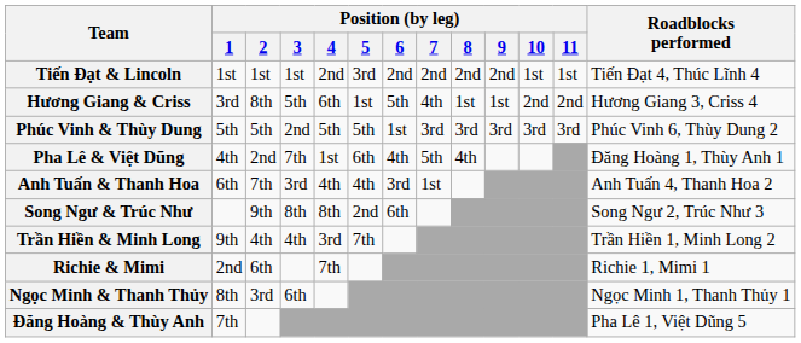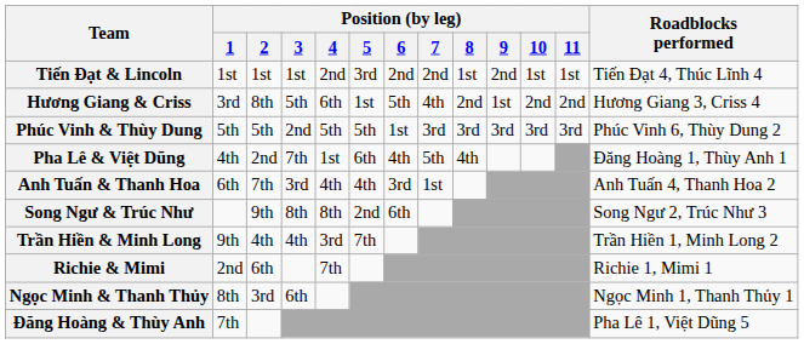 <table class=wikitable style="white-space:nowrap;">
 <tr>
 <th rowspan=2>Team</th>
 <th colspan=11>Position (by leg)</th>
 <th rowspan=2>Roadblocks<br>performed</th>
 </tr>
 <tr>
 <th><a href='#'>1</a></th>
 <th><a href='#'>2</a></th>
 <th><a href='#'>3</a></th>
 <th><a href='#'>4</a></th>
 <th><a href='#'>5</a></th>
 <th><a href='#'>6</a></th>
 <th><a href='#'>7</a></th>
 <th><a href='#'>8</a></th>
 <th><a href='#'>9</a></th>
 <th><a href='#'>10</a></th>
 <th><a href='#'>11</a></th>
 </tr>
 <tr>
 <th>Tiến Đạt & Lincoln</th>
 <td>1st</td>
 <td>1st</td>
 <td>1st</td>
 <td>2nd</td>
 <td>3rd</td>
 <td>2nd</td>
 <td>2nd</td>
-<td>2nd</td>
+<td>1st</td>
 <td>2nd</td>
 <td>1st</td>
 <td>1st</td>
 <td>Tiến Đạt 4, Thúc Lĩnh 4</td>
 </tr>
 <tr>
 <th>Hương Giang & Criss</th>
 <td>3rd</td>
 <td>8th</td>
 <td>5th</td>
 <td>6th</td>
 <td>1st</td>
 <td>5th</td>
 <td>4th</td>
-<td>1st</td>
+<td>2nd</td>
 <td>1st</td>
 <td>2nd</td>
 <td>2nd</td>
 <td>Hương Giang 3, Criss 4</td>
 </tr>
 <tr>
 <th>Phúc Vinh & Thùy Dung</th>
 <td>5th</td>
 <td>5th</td>
 <td>2nd</td>
 <td>5th</td>
 <td>5th</td>
 <td>1st</td>
 <td>3rd</td>
 <td>3rd</td>
 <td>3rd</td>
 <td>3rd</td>
 <td>3rd</td>
 <td>Phúc Vinh 6, Thùy Dung 2</td>
 </tr>
 <tr>
 <th>Pha Lê & Việt Dũng</th>
 <td>4th</td>
 <td>2nd</td>
 <td>7th</td>
 <td>1st</td>
 <td>6th</td>
 <td>4th</td>
 <td>5th</td>
 <td>4th</td>
 <td><strong></strong></td>
 <td></td>
 <td colspan="1" bgcolor="darkgray"></td>
 <td>Đăng Hoàng 1, Thùy Anh 1</td>
 </tr>
 <tr>
 <th>Anh Tuấn & Thanh Hoa</th>
 <td>6th</td>
 <td>7th</td>
 <td>3rd</td>
 <td>4th</td>
 <td>4th</td>
 <td>3rd</td>
 <td>1st</td>
 <td></td>
 <td colspan="3" bgcolor="darkgray"></td>
 <td>Anh Tuấn 4, Thanh Hoa 2</td>
 </tr>
 <tr>
 <th>Song Ngư & Trúc Như</th>
 <td></td>
 <td>9th</td>
 <td>8th</td>
 <td>8th</td>
 <td>2nd</td>
 <td>6th</td>
 <td></td>
 <td colspan="4" bgcolor="darkgray"></td>
 <td>Song Ngư 2, Trúc Như 3</td>
 </tr>
 <tr>
 <th>Trần Hiền & Minh Long</th>
 <td>9th</td>
 <td>4th</td>
 <td>4th</td>
 <td>3rd</td>
 <td>7th</td>
 <td></td>
 <td colspan="5" bgcolor="darkgray"></td>
 <td>Trần Hiền 1, Minh Long 2</td>
 </tr>
 <tr>
 <th>Richie & Mimi</th>
 <td>2nd</td>
 <td>6th</td>
 <td><em></em></td>
 <td>7th</td>
 <td></td>
 <td colspan="6" bgcolor="darkgray"></td>
 <td>Richie 1, Mimi 1</td>
 </tr>
 <tr>
 <th>Ngọc Minh & Thanh Thủy</th>
 <td>8th</td>
 <td>3rd</td>
 <td>6th</td>
 <td></td>
 <td colspan="7" bgcolor="darkgray"></td>
 <td>Ngọc Minh 1, Thanh Thủy 1</td>
 </tr>
 <tr>
 <th>Đăng Hoàng & Thùy Anh</th>
 <td>7th</td>
 <td></td>
 <td colspan="9" bgcolor="darkgray"></td>
 <td>Pha Lê 1, Việt Dũng 5</td>
 </tr>
 </table>
